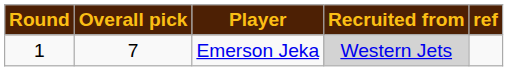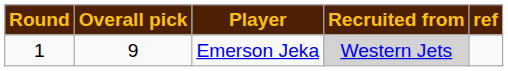 <table class="wikitable" style="text-align:center">
 <tr>
 <th style="background:#4D2004; color:#FBBF15">Round</th>
 <th style="background:#4D2004; color:#FBBF15">Overall pick</th>
 <th style="background:#4D2004; color:#FBBF15">Player</th>
 <th style="background:#4D2004; color:#FBBF15">Recruited from</th>
 <th style="background:#4D2004; color:#FBBF15">ref</th>
 </tr>
 <tr>
 <td>1</td>
-<td>7</td>
+<td>9</td>
 <td><a href='#'>Emerson Jeka</a></td>
 <td style="background: lightgrey;"><a href='#'>Western Jets</a></td>
 <td></td>
 </tr>
 </table>
